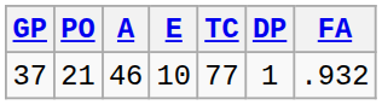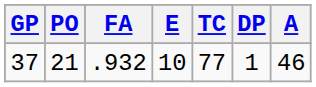 <table class="wikitable">
 <tr>
 <th><a href='#'>GP</a></th>
 <th><a href='#'>PO</a></th>
-<th><a href='#'>A</a></th>
+<th><a href='#'>FA</a></th>
 <th><a href='#'>E</a></th>
 <th><a href='#'>TC</a></th>
 <th><a href='#'>DP</a></th>
-<th><a href='#'>FA</a></th>
+<th><a href='#'>A</a></th>
 </tr>
 <tr align=center>
 <td>37</td>
 <td>21</td>
-<td>46</td>
+<td>.932</td>
 <td>10</td>
 <td>77</td>
 <td>1</td>
-<td>.932</td>
+<td>46</td>
 </tr>
 </table>
